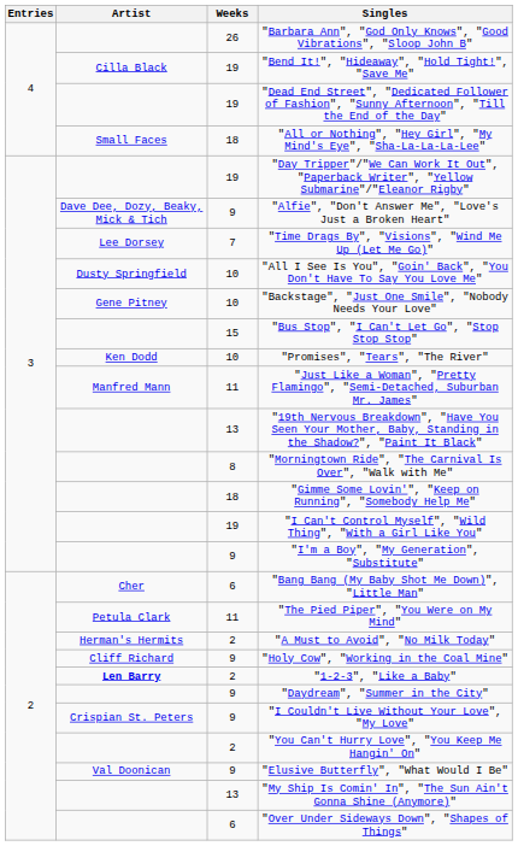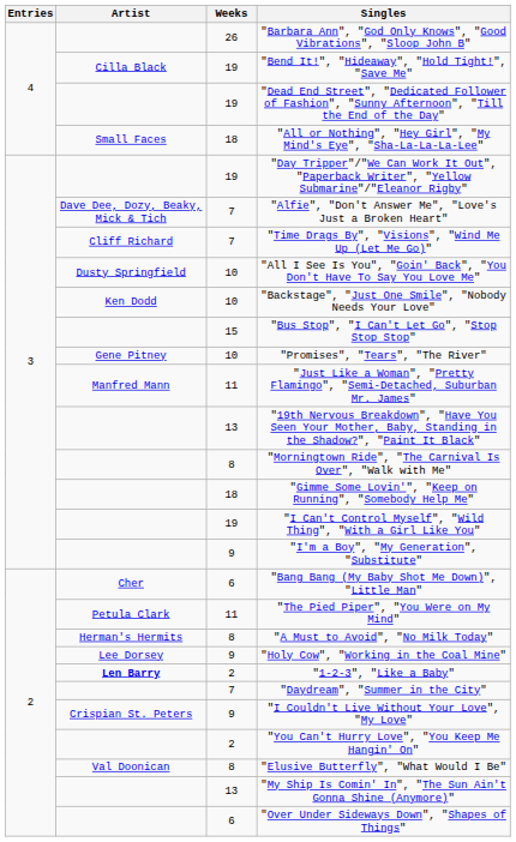 <table class="wikitable sortable" style="text-align: center;">
 <tr>
 <th scope="col" style="width:55px;" data-sort-type="number">Entries</th>
 <th scope="col" style="text-align:center;">Artist</th>
 <th scope="col" style="width:55px;" data-sort-type="number">Weeks</th>
 <th scope="col" style="width:300px;">Singles</th>
 </tr>
 <tr>
 <td rowspan="4" style="text-align:center">4</td>
 <td></td>
 <td>26</td>
 <td>"<a href='#'>Barbara Ann</a>", "<a href='#'>God Only Knows</a>", "<a href='#'>Good Vibrations</a>", "<a href='#'>Sloop John B</a>"</td>
 </tr>
 <tr>
 <td><a href='#'>Cilla Black</a></td>
 <td>19</td>
 <td>"<a href='#'>Bend It!</a>", "<a href='#'>Hideaway</a>", "<a href='#'>Hold Tight!</a>", "<a href='#'>Save Me</a>"</td>
 </tr>
 <tr>
 <td></td>
 <td>19</td>
 <td>"<a href='#'>Dead End Street</a>", "<a href='#'>Dedicated Follower of Fashion</a>", "<a href='#'>Sunny Afternoon</a>", "<a href='#'>Till the End of the Day</a>"</td>
 </tr>
 <tr>
 <td><a href='#'>Small Faces</a></td>
 <td>18</td>
 <td>"<a href='#'>All or Nothing</a>", "<a href='#'>Hey Girl</a>", "<a href='#'>My Mind's Eye</a>", "<a href='#'>Sha-La-La-La-Lee</a>"</td>
 </tr>
 <tr>
 <td rowspan="13" style="text-align:center">3</td>
 <td> </td>
 <td>19</td>
 <td>"<a href='#'>Day Tripper</a>"/"<a href='#'>We Can Work It Out</a>", "<a href='#'>Paperback Writer</a>", "<a href='#'>Yellow Submarine</a>"/"<a href='#'>Eleanor Rigby</a>"</td>
 </tr>
 <tr>
 <td><a href='#'>Dave Dee, Dozy, Beaky, Mick & Tich</a> </td>
-<td>9</td>
+<td>7</td>
 <td>"<a href='#'>Alfie</a>", "Don't Answer Me", "Love's Just a Broken Heart"</td>
 </tr>
 <tr>
-<td><a href='#'>Lee Dorsey</a></td>
+<td><a href='#'>Cliff Richard</a> </td>
 <td>7</td>
 <td>"<a href='#'>Time Drags By</a>", "<a href='#'>Visions</a>", "<a href='#'>Wind Me Up (Let Me Go)</a>"</td>
 </tr>
 <tr>
 <td><a href='#'>Dusty Springfield</a></td>
 <td>10</td>
 <td>"All I See Is You", "<a href='#'>Goin' Back</a>", "<a href='#'>You Don't Have To Say You Love Me</a>"</td>
 </tr>
 <tr>
-<td><a href='#'>Gene Pitney</a></td>
+<td><a href='#'>Ken Dodd</a> </td>
 <td>10</td>
 <td>"Backstage", "<a href='#'>Just One Smile</a>", "Nobody Needs Your Love"</td>
 </tr>
 <tr>
 <td></td>
 <td>15</td>
 <td>"<a href='#'>Bus Stop</a>", "<a href='#'>I Can't Let Go</a>", "<a href='#'>Stop Stop Stop</a>"</td>
 </tr>
 <tr>
-<td><a href='#'>Ken Dodd</a> </td>
+<td><a href='#'>Gene Pitney</a></td>
 <td>10</td>
 <td>"Promises", "<a href='#'>Tears</a>", "The River"</td>
 </tr>
 <tr>
 <td><a href='#'>Manfred Mann</a></td>
 <td>11</td>
 <td>"<a href='#'>Just Like a Woman</a>", "<a href='#'>Pretty Flamingo</a>", "<a href='#'>Semi-Detached, Suburban Mr. James</a>"</td>
 </tr>
 <tr>
 <td></td>
 <td>13</td>
 <td>"<a href='#'>19th Nervous Breakdown</a>", "<a href='#'>Have You Seen Your Mother, Baby, Standing in the Shadow?</a>", "<a href='#'>Paint It Black</a>"</td>
 </tr>
 <tr>
 <td> </td>
 <td>8</td>
 <td>"<a href='#'>Morningtown Ride</a>", "<a href='#'>The Carnival Is Over</a>", "Walk with Me"</td>
 </tr>
 <tr>
 <td></td>
 <td>18</td>
 <td>"<a href='#'>Gimme Some Lovin'</a>", "<a href='#'>Keep on Running</a>", "<a href='#'>Somebody Help Me</a>"</td>
 </tr>
 <tr>
 <td></td>
 <td>19</td>
 <td>"<a href='#'>I Can't Control Myself</a>", "<a href='#'>Wild Thing</a>", "<a href='#'>With a Girl Like You</a>"</td>
 </tr>
 <tr>
 <td> </td>
 <td>9</td>
 <td>"<a href='#'>I'm a Boy</a>", "<a href='#'>My Generation</a>", "<a href='#'>Substitute</a>"</td>
 </tr>
 <tr>
 <td rowspan="11" style="text-align:center">2</td>
 <td><a href='#'>Cher</a> </td>
 <td>6</td>
 <td>"<a href='#'>Bang Bang (My Baby Shot Me Down)</a>", "<a href='#'>Little Man</a>"</td>
 </tr>
 <tr>
 <td><a href='#'>Petula Clark</a></td>
 <td>11</td>
 <td>"<a href='#'>The Pied Piper</a>", "<a href='#'>You Were on My Mind</a>"</td>
 </tr>
 <tr>
 <td><a href='#'>Herman's Hermits</a></td>
-<td>2</td>
+<td>8</td>
 <td>"<a href='#'>A Must to Avoid</a>", "<a href='#'>No Milk Today</a>"</td>
 </tr>
 <tr>
-<td><a href='#'>Cliff Richard</a> </td>
+<td><a href='#'>Lee Dorsey</a></td>
 <td>9</td>
 <td>"<a href='#'>Holy Cow</a>", "<a href='#'>Working in the Coal Mine</a>"</td>
 </tr>
 <tr>
 <td><strong><a href='#'>Len Barry</a> </strong></td>
 <td>2</td>
 <td>"<a href='#'>1-2-3</a>", "<a href='#'>Like a Baby</a>"</td>
 </tr>
 <tr>
 <td></td>
-<td>9</td>
+<td>7</td>
 <td>"<a href='#'>Daydream</a>", "<a href='#'>Summer in the City</a>"</td>
 </tr>
 <tr>
 <td><a href='#'>Crispian St. Peters</a></td>
 <td>9</td>
 <td>"<a href='#'>I Couldn't Live Without Your Love</a>", "<a href='#'>My Love</a>"</td>
 </tr>
 <tr>
 <td></td>
 <td>2</td>
 <td>"<a href='#'>You Can't Hurry Love</a>", "<a href='#'>You Keep Me Hangin' On</a>"</td>
 </tr>
 <tr>
 <td><a href='#'>Val Doonican</a></td>
-<td>9</td>
+<td>8</td>
 <td>"<a href='#'>Elusive Butterfly</a>", "What Would I Be"</td>
 </tr>
 <tr>
 <td> </td>
 <td>13</td>
 <td>"<a href='#'>My Ship Is Comin' In</a>", "<a href='#'>The Sun Ain't Gonna Shine (Anymore)</a>"</td>
 </tr>
 <tr>
 <td></td>
 <td>6</td>
 <td>"<a href='#'>Over Under Sideways Down</a>", "<a href='#'>Shapes of Things</a>"</td>
 </tr>
 </table>
